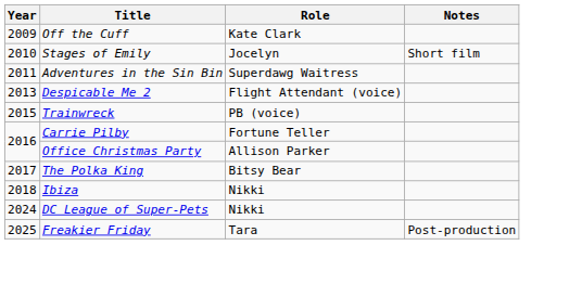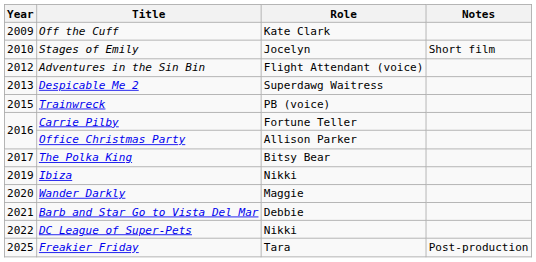 <table class="wikitable sortable plainrowheaders">
 <tr>
 <th scope="col">Year</th>
 <th scope="col">Title</th>
 <th scope="col">Role</th>
 <th scope="col" class="unsortable">Notes</th>
 </tr>
 <tr>
 <td align="center">2009</td>
 <td scope="row"><em>Off the Cuff</em></td>
 <td>Kate Clark</td>
 <td></td>
 </tr>
 <tr>
 <td align="center">2010</td>
 <td scope="row"><em>Stages of Emily</em></td>
 <td>Jocelyn</td>
 <td>Short film</td>
 </tr>
 <tr>
-<td align="center">2011</td>
+<td align="center">2012</td>
 <td scope="row"><em>Adventures in the Sin Bin</em></td>
-<td>Superdawg Waitress</td>
+<td>Flight Attendant (voice)</td>
 <td></td>
 </tr>
 <tr>
 <td align="center">2013</td>
 <td scope="row"><em><a href='#'>Despicable Me 2</a></em></td>
-<td>Flight Attendant (voice)</td>
+<td>Superdawg Waitress</td>
 <td></td>
 </tr>
 <tr>
 <td align="center">2015</td>
 <td scope="row"><em><a href='#'>Trainwreck</a></em></td>
 <td>PB (voice)</td>
 <td></td>
 </tr>
 <tr>
 <td rowspan="2" align="center">2016</td>
 <td scope="row"><em><a href='#'>Carrie Pilby</a></em></td>
 <td>Fortune Teller</td>
 <td></td>
 </tr>
 <tr>
 <td scope="row"><em><a href='#'>Office Christmas Party</a></em></td>
 <td>Allison Parker</td>
 <td></td>
 </tr>
 <tr>
 <td align="center">2017</td>
 <td scope="row"><em><a href='#'>The Polka King</a></em></td>
 <td>Bitsy Bear</td>
 <td></td>
 </tr>
 <tr>
-<td align="center">2018</td>
+<td align="center">2019</td>
 <td scope="row"><em><a href='#'>Ibiza</a></em></td>
 <td>Nikki</td>
 <td></td>
 </tr>
 <tr>
-<td align="center">2024</td>
+<td align="center">2020</td>
+<td scope="row"><em><a href='#'>Wander Darkly</a></em></td>
+<td>Maggie</td>
+<td></td>
+</tr>
+<tr>
+<td align="center">2021</td>
+<td scope="row"><em><a href='#'>Barb and Star Go to Vista Del Mar</a></em></td>
+<td>Debbie</td>
+<td></td>
+</tr>
+<tr>
+<td align="center">2022</td>
 <td scope="row"><em><a href='#'>DC League of Super-Pets</a></em></td>
 <td>Nikki</td>
 <td></td>
 </tr>
 <tr>
 <td align="center">2025</td>
 <td scope="row"><em><a href='#'>Freakier Friday</a></em></td>
 <td>Tara</td>
 <td>Post-production</td>
 </tr>
 </table>
